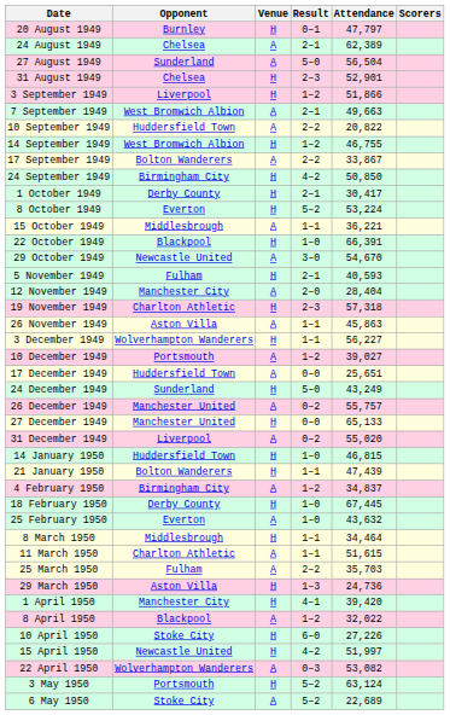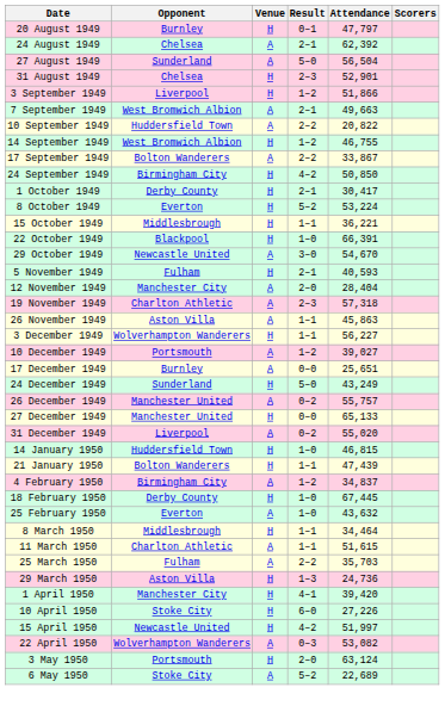 <table class="wikitable sortable" style="text-align:center;">
 <tr>
 <th>Date</th>
 <th>Opponent</th>
 <th>Venue</th>
 <th>Result</th>
 <th>Attendance</th>
 <th>Scorers</th>
 </tr>
 <tr style="background:#ffd0e3;">
 <td>20 August 1949</td>
 <td><a href='#'>Burnley</a></td>
 <td><a href='#'>H</a></td>
 <td>0–1</td>
 <td>47,797</td>
 <td></td>
 </tr>
 <tr style="background:#d0ffe3;">
 <td>24 August 1949</td>
 <td><a href='#'>Chelsea</a></td>
 <td><a href='#'>A</a></td>
 <td>2–1</td>
-<td>62,389</td>
+<td>62,392</td>
 <td></td>
 </tr>
 <tr style="background:#ffd0e3;">
 <td>27 August 1949</td>
 <td><a href='#'>Sunderland</a></td>
 <td><a href='#'>A</a></td>
 <td>5–0</td>
 <td>56,504</td>
 <td></td>
 </tr>
 <tr style="background:#ffd0e3;">
 <td>31 August 1949</td>
 <td><a href='#'>Chelsea</a></td>
 <td><a href='#'>H</a></td>
 <td>2–3</td>
 <td>52,901</td>
 <td></td>
 </tr>
 <tr style="background:#ffd0e3;">
 <td>3 September 1949</td>
 <td><a href='#'>Liverpool</a></td>
 <td><a href='#'>H</a></td>
 <td>1–2</td>
 <td>51,866</td>
 <td></td>
 </tr>
 <tr style="background:#d0ffe3;">
 <td>7 September 1949</td>
 <td><a href='#'>West Bromwich Albion</a></td>
 <td><a href='#'>A</a></td>
 <td>2–1</td>
 <td>49,663</td>
 <td></td>
 </tr>
 <tr style="background:#ffffdd;">
 <td>10 September 1949</td>
 <td><a href='#'>Huddersfield Town</a></td>
 <td><a href='#'>A</a></td>
 <td>2–2</td>
 <td>20,822</td>
 <td></td>
 </tr>
 <tr style="background:#d0ffe3;">
 <td>14 September 1949</td>
 <td><a href='#'>West Bromwich Albion</a></td>
 <td><a href='#'>H</a></td>
 <td>1–2</td>
 <td>46,755</td>
 <td></td>
 </tr>
 <tr style="background:#ffffdd;">
 <td>17 September 1949</td>
 <td><a href='#'>Bolton Wanderers</a></td>
 <td><a href='#'>A</a></td>
 <td>2–2</td>
 <td>33,867</td>
 <td></td>
 </tr>
 <tr style="background:#d0ffe3;">
 <td>24 September 1949</td>
 <td><a href='#'>Birmingham City</a></td>
 <td><a href='#'>H</a></td>
 <td>4–2</td>
 <td>50,850</td>
 <td></td>
 </tr>
 <tr style="background:#d0ffe3;">
 <td>1 October 1949</td>
 <td><a href='#'>Derby County</a></td>
 <td><a href='#'>H</a></td>
 <td>2–1</td>
 <td>30,417</td>
 <td></td>
 </tr>
 <tr style="background:#d0ffe3;">
 <td>8 October 1949</td>
 <td><a href='#'>Everton</a></td>
 <td><a href='#'>H</a></td>
 <td>5–2</td>
 <td>53,224</td>
 <td></td>
 </tr>
 <tr style="background:#ffffdd;">
 <td>15 October 1949</td>
 <td><a href='#'>Middlesbrough</a></td>
-<td><a href='#'>A</a></td>
+<td><a href='#'>H</a></td>
 <td>1–1</td>
 <td>36,221</td>
 <td></td>
 </tr>
 <tr style="background:#d0ffe3;">
 <td>22 October 1949</td>
 <td><a href='#'>Blackpool</a></td>
 <td><a href='#'>H</a></td>
 <td>1–0</td>
 <td>66,391</td>
 <td></td>
 </tr>
 <tr style="background:#d0ffe3;">
 <td>29 October 1949</td>
 <td><a href='#'>Newcastle United</a></td>
 <td><a href='#'>A</a></td>
 <td>3–0</td>
 <td>54,670</td>
 <td></td>
 </tr>
 <tr style="background:#d0ffe3;">
 <td>5 November 1949</td>
 <td><a href='#'>Fulham</a></td>
 <td><a href='#'>H</a></td>
 <td>2–1</td>
 <td>40,593</td>
 <td></td>
 </tr>
 <tr style="background:#d0ffe3;">
 <td>12 November 1949</td>
 <td><a href='#'>Manchester City</a></td>
 <td><a href='#'>A</a></td>
 <td>2–0</td>
 <td>28,404</td>
 <td></td>
 </tr>
 <tr style="background:#ffd0e3;">
 <td>19 November 1949</td>
 <td><a href='#'>Charlton Athletic</a></td>
-<td><a href='#'>H</a></td>
+<td><a href='#'>A</a></td>
 <td>2–3</td>
 <td>57,318</td>
 <td></td>
 </tr>
 <tr style="background:#ffffdd;">
 <td>26 November 1949</td>
 <td><a href='#'>Aston Villa</a></td>
 <td><a href='#'>A</a></td>
 <td>1–1</td>
 <td>45,863</td>
 <td></td>
 </tr>
 <tr style="background:#ffffdd;">
 <td>3 December 1949</td>
 <td><a href='#'>Wolverhampton Wanderers</a></td>
 <td><a href='#'>H</a></td>
 <td>1–1</td>
 <td>56,227</td>
 <td></td>
 </tr>
 <tr style="background:#ffd0e3;">
 <td>10 December 1949</td>
 <td><a href='#'>Portsmouth</a></td>
 <td><a href='#'>A</a></td>
 <td>1–2</td>
 <td>39,027</td>
 <td></td>
 </tr>
 <tr style="background:#ffffdd;">
 <td>17 December 1949</td>
-<td><a href='#'>Huddersfield Town</a></td>
+<td><a href='#'>Burnley</a></td>
 <td><a href='#'>A</a></td>
 <td>0–0</td>
 <td>25,651</td>
 <td></td>
 </tr>
 <tr style="background:#d0ffe3;">
 <td>24 December 1949</td>
 <td><a href='#'>Sunderland</a></td>
 <td><a href='#'>H</a></td>
 <td>5–0</td>
 <td>43,249</td>
 <td></td>
 </tr>
 <tr style="background:#ffd0e3;">
 <td>26 December 1949</td>
 <td><a href='#'>Manchester United</a></td>
 <td><a href='#'>A</a></td>
 <td>0–2</td>
 <td>55,757</td>
 <td></td>
 </tr>
 <tr style="background:#ffffdd;">
 <td>27 December 1949</td>
 <td><a href='#'>Manchester United</a></td>
 <td><a href='#'>H</a></td>
 <td>0–0</td>
 <td>65,133</td>
 <td></td>
 </tr>
 <tr style="background:#ffd0e3;">
 <td>31 December 1949</td>
 <td><a href='#'>Liverpool</a></td>
 <td><a href='#'>A</a></td>
 <td>0–2</td>
 <td>55,020</td>
 <td></td>
 </tr>
 <tr style="background:#d0ffe3;">
 <td>14 January 1950</td>
 <td><a href='#'>Huddersfield Town</a></td>
 <td><a href='#'>H</a></td>
 <td>1–0</td>
 <td>46,815</td>
 <td></td>
 </tr>
 <tr style="background:#ffffdd;">
 <td>21 January 1950</td>
 <td><a href='#'>Bolton Wanderers</a></td>
 <td><a href='#'>H</a></td>
 <td>1–1</td>
 <td>47,439</td>
 <td></td>
 </tr>
 <tr style="background:#ffd0e3;">
 <td>4 February 1950</td>
 <td><a href='#'>Birmingham City</a></td>
 <td><a href='#'>A</a></td>
 <td>1–2</td>
 <td>34,837</td>
 <td></td>
 </tr>
 <tr style="background:#d0ffe3;">
 <td>18 February 1950</td>
 <td><a href='#'>Derby County</a></td>
 <td><a href='#'>H</a></td>
 <td>1–0</td>
 <td>67,445</td>
 <td></td>
 </tr>
 <tr style="background:#d0ffe3;">
 <td>25 February 1950</td>
 <td><a href='#'>Everton</a></td>
 <td><a href='#'>A</a></td>
 <td>1–0</td>
 <td>43,632</td>
 <td></td>
 </tr>
 <tr style="background:#ffffdd;">
 <td>8 March 1950</td>
 <td><a href='#'>Middlesbrough</a></td>
 <td><a href='#'>H</a></td>
 <td>1–1</td>
 <td>34,464</td>
 <td></td>
 </tr>
 <tr style="background:#ffffdd;">
 <td>11 March 1950</td>
 <td><a href='#'>Charlton Athletic</a></td>
 <td><a href='#'>A</a></td>
 <td>1–1</td>
 <td>51,615</td>
 <td></td>
 </tr>
 <tr style="background:#ffffdd;">
 <td>25 March 1950</td>
 <td><a href='#'>Fulham</a></td>
 <td><a href='#'>A</a></td>
 <td>2–2</td>
 <td>35,703</td>
 <td></td>
 </tr>
 <tr style="background:#ffd0e3;">
 <td>29 March 1950</td>
 <td><a href='#'>Aston Villa</a></td>
 <td><a href='#'>H</a></td>
 <td>1–3</td>
 <td>24,736</td>
 <td></td>
 </tr>
 <tr style="background:#d0ffe3;">
 <td>1 April 1950</td>
 <td><a href='#'>Manchester City</a></td>
 <td><a href='#'>H</a></td>
 <td>4–1</td>
 <td>39,420</td>
 <td></td>
 </tr>
-<tr style="background:#ffd0e3;">
-<td>8 April 1950</td>
-<td><a href='#'>Blackpool</a></td>
-<td><a href='#'>A</a></td>
-<td>1–2</td>
-<td>32,022</td>
-<td></td>
-</tr>
 <tr style="background:#d0ffe3;">
 <td>10 April 1950</td>
 <td><a href='#'>Stoke City</a></td>
 <td><a href='#'>H</a></td>
 <td>6–0</td>
 <td>27,226</td>
 <td></td>
 </tr>
 <tr style="background:#d0ffe3;">
 <td>15 April 1950</td>
 <td><a href='#'>Newcastle United</a></td>
 <td><a href='#'>H</a></td>
 <td>4–2</td>
 <td>51,997</td>
 <td></td>
 </tr>
 <tr style="background:#ffd0e3;">
 <td>22 April 1950</td>
 <td><a href='#'>Wolverhampton Wanderers</a></td>
 <td><a href='#'>A</a></td>
 <td>0–3</td>
 <td>53,082</td>
 <td></td>
 </tr>
 <tr style="background:#d0ffe3;">
 <td>3 May 1950</td>
 <td><a href='#'>Portsmouth</a></td>
 <td><a href='#'>H</a></td>
-<td>5–2</td>
+<td>2–0</td>
 <td>63,124</td>
 <td></td>
 </tr>
 <tr style="background:#d0ffe3;">
 <td>6 May 1950</td>
 <td><a href='#'>Stoke City</a></td>
 <td><a href='#'>A</a></td>
 <td>5–2</td>
 <td>22,689</td>
 <td></td>
 </tr>
 </table>
